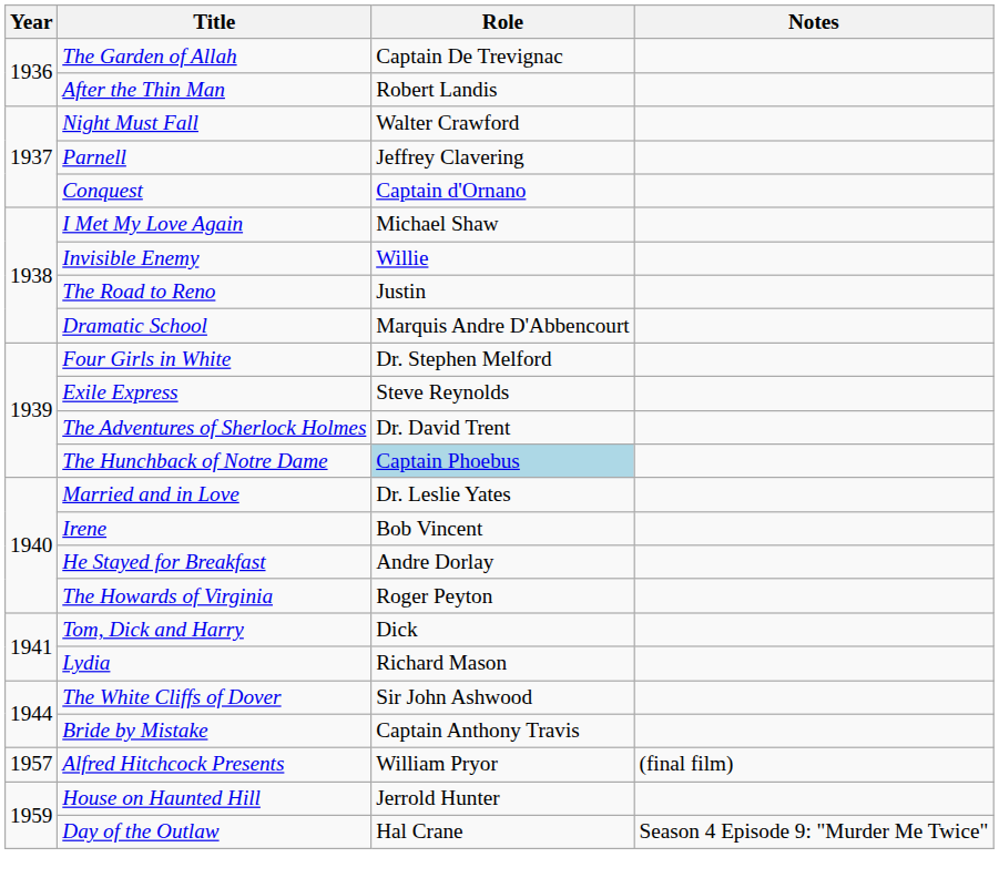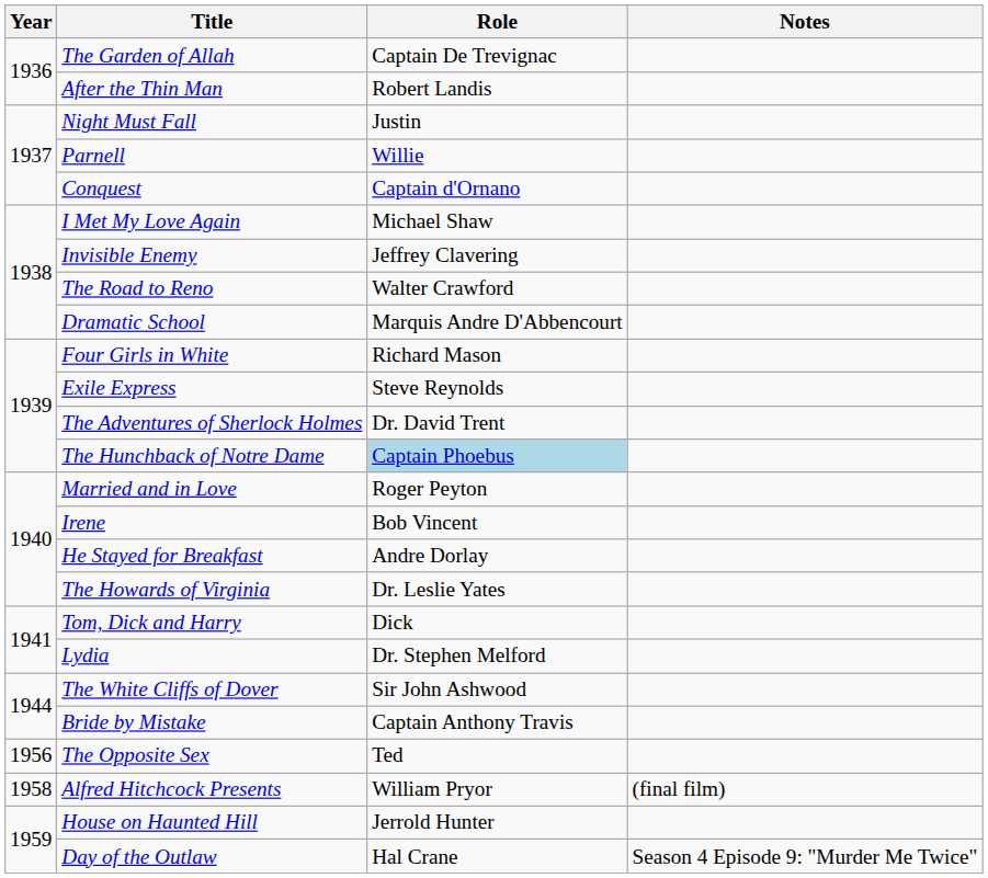 <table class="wikitable">
 <tr>
 <th>Year</th>
 <th>Title</th>
 <th>Role</th>
 <th>Notes</th>
 </tr>
 <tr>
 <td rowspan=2>1936</td>
 <td><em><a href='#'>The Garden of Allah</a></em></td>
 <td>Captain De Trevignac</td>
 <td></td>
 </tr>
 <tr>
 <td><em><a href='#'>After the Thin Man</a></em></td>
 <td>Robert Landis</td>
 <td></td>
 </tr>
 <tr>
 <td rowspan=3>1937</td>
 <td><em><a href='#'>Night Must Fall</a></em></td>
-<td>Walter Crawford</td>
+<td>Justin</td>
 <td></td>
 </tr>
 <tr>
 <td><em><a href='#'>Parnell</a></em></td>
-<td>Jeffrey Clavering</td>
+<td><a href='#'>Willie</a></td>
 <td></td>
 </tr>
 <tr>
 <td><em><a href='#'>Conquest</a></em></td>
 <td><a href='#'>Captain d'Ornano</a></td>
 <td></td>
 </tr>
 <tr>
 <td rowspan=4>1938</td>
 <td><em><a href='#'>I Met My Love Again</a></em></td>
 <td>Michael Shaw</td>
 <td></td>
 </tr>
 <tr>
 <td><em><a href='#'>Invisible Enemy</a></em></td>
-<td><a href='#'>Willie</a></td>
+<td>Jeffrey Clavering</td>
 <td></td>
 </tr>
 <tr>
 <td><em><a href='#'>The Road to Reno</a></em></td>
-<td>Justin</td>
+<td>Walter Crawford</td>
 <td></td>
 </tr>
 <tr>
 <td><em><a href='#'>Dramatic School</a></em></td>
 <td>Marquis Andre D'Abbencourt</td>
 <td></td>
 </tr>
 <tr>
 <td rowspan=4>1939</td>
 <td><em><a href='#'>Four Girls in White</a></em></td>
-<td>Dr. Stephen Melford</td>
+<td>Richard Mason</td>
 <td></td>
 </tr>
 <tr>
 <td><em><a href='#'>Exile Express</a></em></td>
 <td>Steve Reynolds</td>
 <td></td>
 </tr>
 <tr>
 <td><em><a href='#'>The Adventures of Sherlock Holmes</a></em></td>
 <td>Dr. David Trent</td>
 <td></td>
 </tr>
 <tr>
 <td><em><a href='#'>The Hunchback of Notre Dame</a></em></td>
 <td style="background: lightblue;"><a href='#'>Captain Phoebus</a></td>
 <td></td>
 </tr>
 <tr>
 <td rowspan=4>1940</td>
 <td><em><a href='#'>Married and in Love</a></em></td>
-<td>Dr. Leslie Yates</td>
+<td>Roger Peyton</td>
 <td></td>
 </tr>
 <tr>
 <td><em><a href='#'>Irene</a></em></td>
 <td>Bob Vincent</td>
 <td></td>
 </tr>
 <tr>
 <td><em><a href='#'>He Stayed for Breakfast</a></em></td>
 <td>Andre Dorlay</td>
 <td></td>
 </tr>
 <tr>
 <td><em><a href='#'>The Howards of Virginia</a></em></td>
-<td>Roger Peyton</td>
+<td>Dr. Leslie Yates</td>
 <td></td>
 </tr>
 <tr>
 <td rowspan=2>1941</td>
 <td><em><a href='#'>Tom, Dick and Harry</a></em></td>
 <td>Dick</td>
 <td></td>
 </tr>
 <tr>
 <td><em><a href='#'>Lydia</a></em></td>
-<td>Richard Mason</td>
+<td>Dr. Stephen Melford</td>
 <td></td>
 </tr>
 <tr>
 <td rowspan=2>1944</td>
 <td><em><a href='#'>The White Cliffs of Dover</a></em></td>
 <td>Sir John Ashwood</td>
 <td></td>
 </tr>
 <tr>
 <td><em><a href='#'>Bride by Mistake</a></em></td>
 <td>Captain Anthony Travis</td>
 <td></td>
 </tr>
 <tr>
-<td>1957</td>
+<td>1956</td>
+<td><em><a href='#'>The Opposite Sex</a></em></td>
+<td>Ted</td>
+<td></td>
+</tr>
+<tr>
+<td>1958</td>
 <td><em><a href='#'>Alfred Hitchcock Presents</a></em></td>
 <td>William Pryor</td>
 <td>(final film)</td>
 </tr>
 <tr>
 <td rowspan=2>1959</td>
 <td><em><a href='#'>House on Haunted Hill</a></em></td>
 <td>Jerrold Hunter</td>
 <td></td>
 </tr>
 <tr>
 <td><em><a href='#'>Day of the Outlaw</a></em></td>
 <td>Hal Crane</td>
 <td>Season 4 Episode 9: "Murder Me Twice"</td>
 </tr>
 </table>
